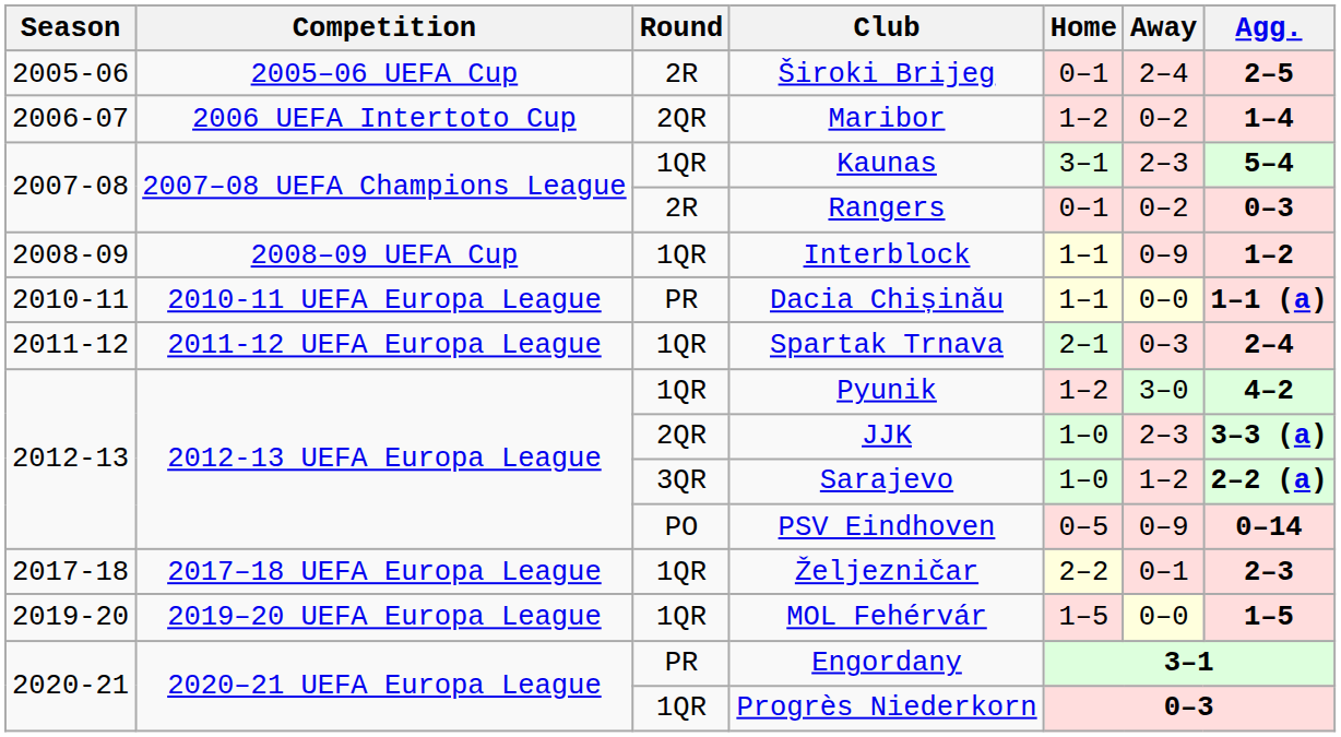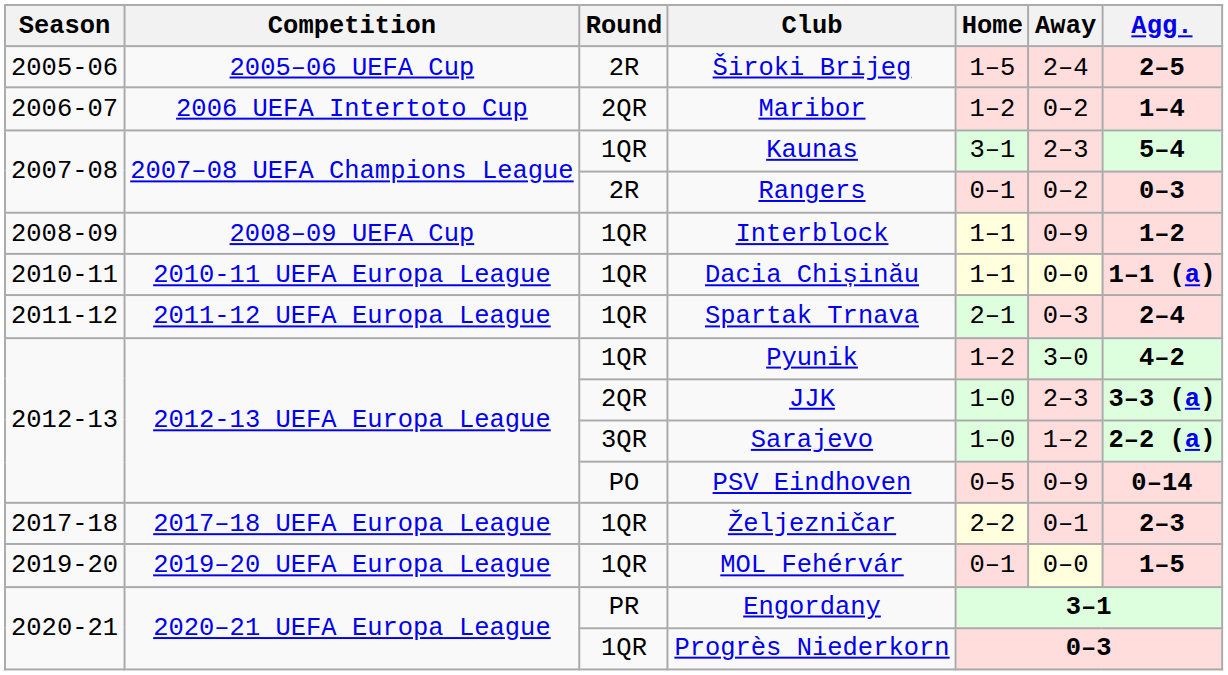 <table class="wikitable" style="text-align:center">
 <tr>
 <th>Season</th>
 <th>Competition</th>
 <th>Round</th>
 <th>Club</th>
 <th>Home</th>
 <th>Away</th>
 <th><a href='#'>Agg.</a></th>
 </tr>
 <tr>
 <td>2005-06</td>
 <td><a href='#'>2005–06 UEFA Cup</a></td>
 <td>2R</td>
 <td> <a href='#'>Široki Brijeg</a></td>
-<td bgcolor="#fdd">0–1</td>
+<td bgcolor="#fdd">1–5</td>
 <td bgcolor="#fdd">2–4</td>
 <td bgcolor="#fdd"><strong>2–5</strong></td>
 </tr>
 <tr>
 <td>2006-07</td>
 <td><a href='#'>2006 UEFA Intertoto Cup</a></td>
 <td>2QR</td>
 <td> <a href='#'>Maribor</a></td>
 <td bgcolor="#fdd">1–2</td>
 <td bgcolor="#fdd">0–2</td>
 <td bgcolor="#fdd"><strong>1–4</strong></td>
 </tr>
 <tr>
 <td rowspan="2">2007-08</td>
 <td rowspan="2"><a href='#'>2007–08 UEFA Champions League</a></td>
 <td>1QR</td>
 <td> <a href='#'>Kaunas</a></td>
 <td bgcolor="#dfd">3–1</td>
 <td bgcolor="#fdd">2–3</td>
 <td bgcolor="#dfd"><strong>5–4</strong></td>
 </tr>
 <tr>
 <td>2R</td>
 <td> <a href='#'>Rangers</a></td>
 <td bgcolor="#fdd">0–1</td>
 <td bgcolor="#fdd">0–2</td>
 <td bgcolor="#fdd"><strong>0–3</strong></td>
 </tr>
 <tr>
 <td>2008-09</td>
 <td><a href='#'>2008–09 UEFA Cup</a></td>
 <td>1QR</td>
 <td> <a href='#'>Interblock</a></td>
 <td bgcolor="#ffd">1–1</td>
 <td bgcolor="#fdd">0–9</td>
 <td bgcolor="#fdd"><strong>1–2</strong></td>
 </tr>
 <tr>
 <td>2010-11</td>
 <td><a href='#'>2010-11 UEFA Europa League</a></td>
-<td>PR</td>
+<td>1QR</td>
 <td> <a href='#'>Dacia Chișinău</a></td>
 <td bgcolor="#ffd">1–1</td>
 <td bgcolor="#ffd">0–0</td>
 <td bgcolor="#fdd"><strong>1–1 (<a href='#'>a</a>)</strong></td>
 </tr>
 <tr>
 <td>2011-12</td>
 <td><a href='#'>2011-12 UEFA Europa League</a></td>
 <td>1QR</td>
 <td> <a href='#'>Spartak Trnava</a></td>
 <td bgcolor="#dfd">2–1</td>
 <td bgcolor="#fdd">0–3</td>
 <td bgcolor="#fdd"><strong>2–4</strong></td>
 </tr>
 <tr>
 <td rowspan="4">2012-13</td>
 <td rowspan="4"><a href='#'>2012-13 UEFA Europa League</a></td>
 <td>1QR</td>
 <td> <a href='#'>Pyunik</a></td>
 <td bgcolor="#fdd">1–2</td>
 <td bgcolor="#dfd">3–0</td>
 <td bgcolor="#dfd"><strong>4–2</strong></td>
 </tr>
 <tr>
 <td>2QR</td>
 <td> <a href='#'>JJK</a></td>
 <td bgcolor="#dfd">1–0</td>
 <td bgcolor="#fdd">2–3</td>
 <td bgcolor="#dfd"><strong>3–3 (<a href='#'>a</a>)</strong></td>
 </tr>
 <tr>
 <td>3QR</td>
 <td> <a href='#'>Sarajevo</a></td>
 <td bgcolor="#dfd">1–0</td>
 <td bgcolor="#fdd">1–2</td>
 <td bgcolor="#dfd"><strong>2–2 (<a href='#'>a</a>)</strong></td>
 </tr>
 <tr>
 <td>PO</td>
 <td> <a href='#'>PSV Eindhoven</a></td>
 <td bgcolor="#fdd">0–5</td>
 <td bgcolor="#fdd">0–9</td>
 <td bgcolor="#fdd"><strong>0–14</strong></td>
 </tr>
 <tr>
 <td>2017-18</td>
 <td><a href='#'>2017–18 UEFA Europa League</a></td>
 <td>1QR</td>
 <td> <a href='#'>Željezničar</a></td>
 <td bgcolor="#ffd">2–2</td>
 <td bgcolor="#fdd">0–1</td>
 <td bgcolor="#fdd"><strong>2–3</strong></td>
 </tr>
 <tr>
 <td>2019-20</td>
 <td><a href='#'>2019–20 UEFA Europa League</a></td>
 <td>1QR</td>
 <td> <a href='#'>MOL Fehérvár</a></td>
-<td bgcolor="#fdd">1–5</td>
+<td bgcolor="#fdd">0–1</td>
 <td bgcolor="#ffd">0–0</td>
 <td bgcolor="#fdd"><strong>1–5</strong></td>
 </tr>
 <tr>
 <td rowspan="2">2020-21</td>
 <td rowspan="2"><a href='#'>2020–21 UEFA Europa League</a></td>
 <td>PR</td>
 <td> <a href='#'>Engordany</a></td>
 <td colspan="3" bgcolor="#dfd"><strong>3–1</strong></td>
 </tr>
 <tr>
 <td>1QR</td>
 <td> <a href='#'>Progrès Niederkorn</a></td>
 <td colspan="3" bgcolor="#fdd"><strong>0–3</strong></td>
 </tr>
 </table>
